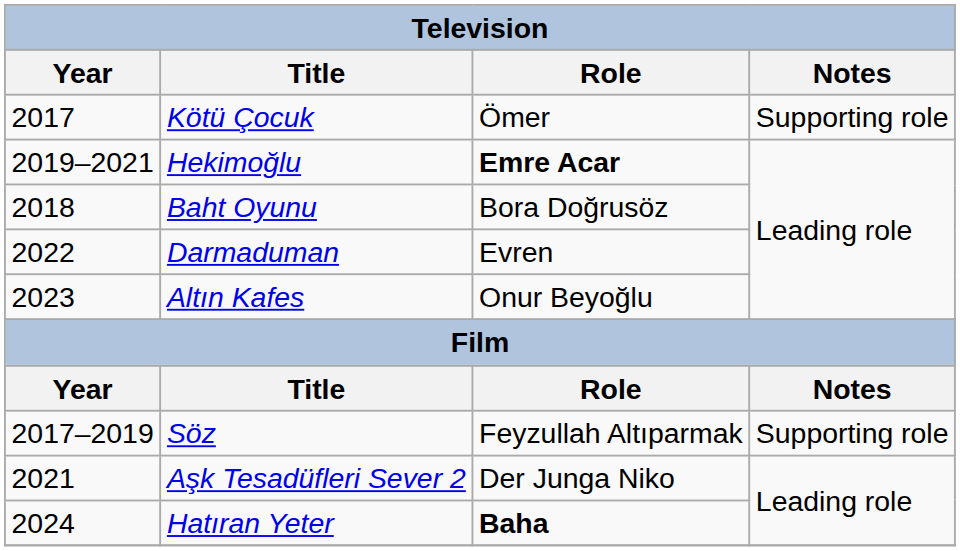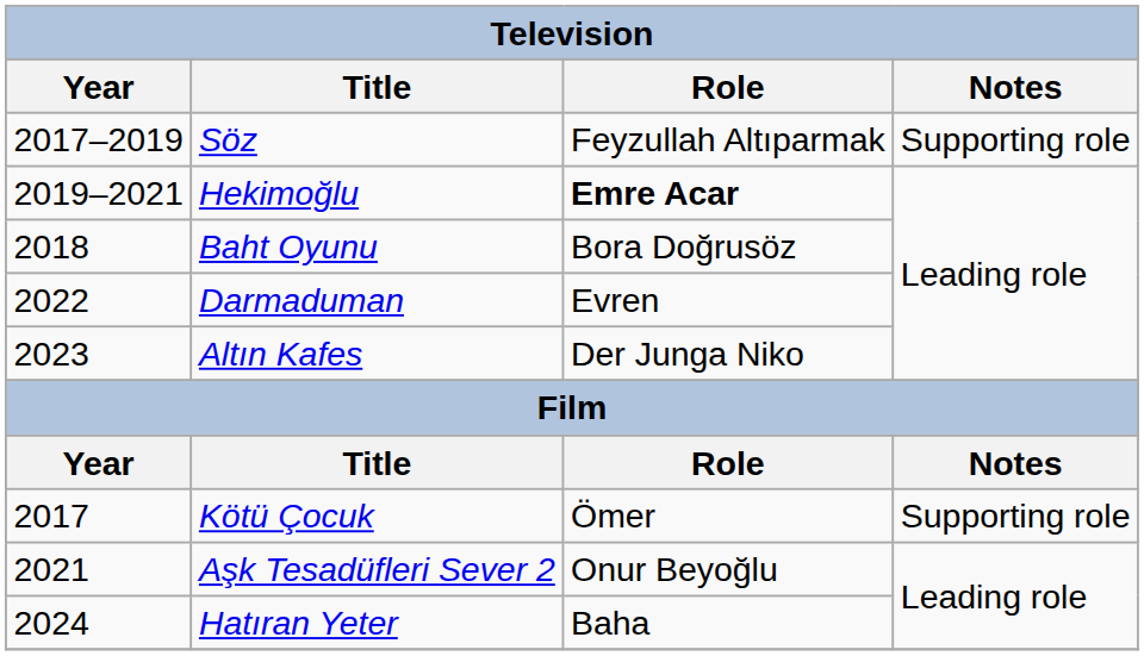 <table class="wikitable" style="font-size: 95%;">
 <tr>
 <th colspan="4" style="background:LightSteelBlue">Television</th>
 </tr>
 <tr>
 <th>Year</th>
 <th>Title</th>
 <th>Role</th>
 <th>Notes</th>
 </tr>
 <tr>
-<td>2017</td>
-<td><em><a href='#'>Kötü Çocuk</a></em></td>
-<td>Ömer</td>
+<td>2017–2019</td>
+<td><em><a href='#'>Söz</a></em></td>
+<td>Feyzullah Altıparmak</td>
 <td>Supporting role</td>
 </tr>
 <tr>
 <td>2019–2021</td>
 <td><em><a href='#'>Hekimoğlu</a></em></td>
 <td><strong>Emre Acar</strong></td>
 <td rowspan="4">Leading role</td>
 </tr>
 <tr>
 <td>2018</td>
 <td><em><a href='#'>Baht Oyunu</a></em></td>
 <td>Bora Doğrusöz</td>
 </tr>
 <tr>
 <td>2022</td>
 <td><em><a href='#'>Darmaduman</a></em></td>
 <td>Evren</td>
 </tr>
 <tr>
 <td>2023</td>
 <td><em><a href='#'>Altın Kafes</a></em></td>
-<td>Onur Beyoğlu</td>
+<td>Der Junga Niko</td>
 </tr>
 <tr>
 <th colspan="4" style="background:LightSteelBlue">Film</th>
 </tr>
 <tr>
 <th>Year</th>
 <th>Title</th>
 <th>Role</th>
 <th>Notes</th>
 </tr>
 <tr>
-<td>2017–2019</td>
-<td><em><a href='#'>Söz</a></em></td>
-<td>Feyzullah Altıparmak</td>
+<td>2017</td>
+<td><em><a href='#'>Kötü Çocuk</a></em></td>
+<td>Ömer</td>
 <td>Supporting role</td>
 </tr>
 <tr>
 <td>2021</td>
 <td><em><a href='#'>Aşk Tesadüfleri Sever 2</a></em></td>
-<td>Der Junga Niko</td>
+<td>Onur Beyoğlu</td>
 <td rowspan="2">Leading role</td>
 </tr>
 <tr>
 <td>2024</td>
 <td><em><a href='#'>Hatıran Yeter</a></em></td>
-<td><strong>Baha</strong></td>
+<td>Baha</td>
 </tr>
 <tr>
 </tr>
 </table>
